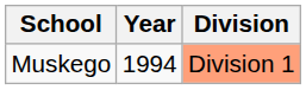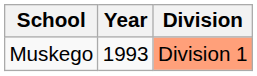 <table class="wikitable">
 <tr>
 <th>School</th>
 <th>Year</th>
 <th>Division</th>
 </tr>
 <tr>
 <td>Muskego</td>
-<td>1994</td>
+<td>1993</td>
 <td style="background: lightsalmon;">Division 1</td>
 </tr>
 </table>
